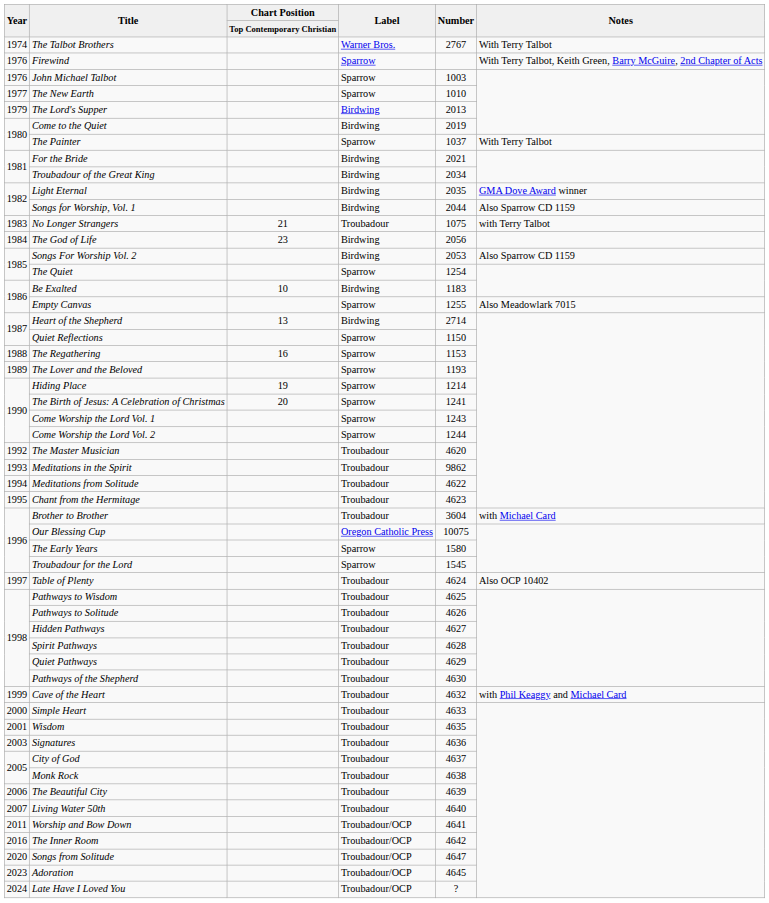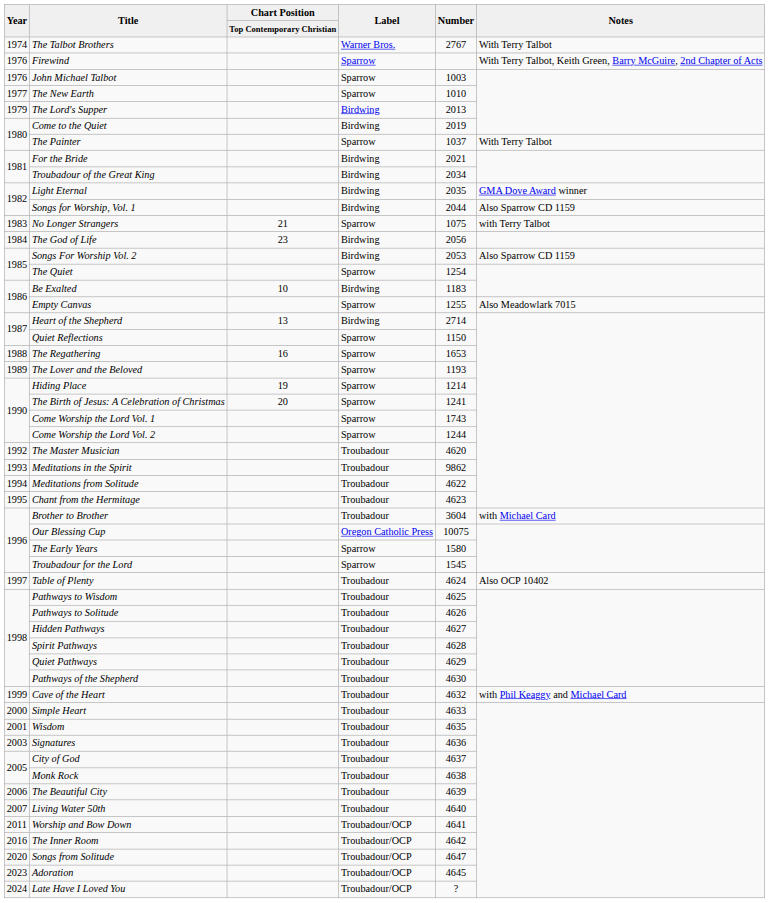 <table class="wikitable">
 <tr>
 <th rowspan="2" style="background:#f0f0f0;">Year</th>
 <th rowspan="2" style="background:#f0f0f0;">Title</th>
 <th style="background:#f0f0f0;">Chart Position</th>
 <th rowspan="2" style="background:#f0f0f0;">Label</th>
 <th rowspan="2" style="background:#f0f0f0;">Number</th>
 <th rowspan="2" style="background:#f0f0f0;">Notes</th>
 </tr>
 <tr>
 <td style="text-align:center; background:#f0f0f0;"><small><strong>Top Contemporary Christian</strong></small></td>
 </tr>
 <tr>
 <td style="text-align:center;">1974</td>
 <td><em>The Talbot Brothers</em></td>
 <td></td>
 <td><a href='#'>Warner Bros.</a></td>
 <td style="text-align:center;">2767</td>
 <td>With Terry Talbot</td>
 </tr>
 <tr>
 <td style="text-align:center;">1976</td>
 <td><em>Firewind</em></td>
 <td></td>
 <td><a href='#'>Sparrow</a></td>
 <td style="text-align:center;"></td>
 <td>With Terry Talbot, Keith Green, <a href='#'>Barry McGuire</a>, <a href='#'>2nd Chapter of Acts</a></td>
 </tr>
 <tr>
 <td style="text-align:center;">1976</td>
 <td><em>John Michael Talbot</em></td>
 <td></td>
 <td>Sparrow</td>
 <td style="text-align:center;">1003</td>
 </tr>
 <tr>
 <td style="text-align:center;">1977</td>
 <td><em>The New Earth</em></td>
 <td></td>
 <td>Sparrow</td>
 <td style="text-align:center;">1010</td>
 </tr>
 <tr>
 <td style="text-align:center;">1979</td>
 <td><em>The Lord's Supper</em></td>
 <td></td>
 <td><a href='#'>Birdwing</a></td>
 <td style="text-align:center;">2013</td>
 </tr>
 <tr>
 <td style="text-align:center;" rowspan="2">1980</td>
 <td><em>Come to the Quiet</em></td>
 <td></td>
 <td>Birdwing</td>
 <td style="text-align:center;">2019</td>
 </tr>
 <tr>
 <td><em>The Painter</em></td>
 <td></td>
 <td>Sparrow</td>
 <td style="text-align:center;">1037</td>
 <td>With Terry Talbot</td>
 </tr>
 <tr>
 <td style="text-align:center;" rowspan="2">1981</td>
 <td><em>For the Bride</em></td>
 <td></td>
 <td>Birdwing</td>
 <td style="text-align:center;">2021</td>
 </tr>
 <tr>
 <td><em>Troubadour of the Great King</em></td>
 <td></td>
 <td>Birdwing</td>
 <td style="text-align:center;">2034</td>
 </tr>
 <tr>
 <td style="text-align:center;" rowspan="2">1982</td>
 <td><em>Light Eternal</em></td>
 <td></td>
 <td>Birdwing</td>
 <td style="text-align:center;">2035</td>
 <td><a href='#'>GMA Dove Award</a> winner</td>
 </tr>
 <tr>
 <td><em>Songs for Worship, Vol. 1</em></td>
 <td></td>
 <td>Birdwing</td>
 <td style="text-align:center;">2044</td>
 <td>Also Sparrow CD 1159</td>
 </tr>
 <tr>
 <td style="text-align:center;">1983</td>
 <td><em>No Longer Strangers</em></td>
 <td style="text-align:center;">21</td>
-<td>Troubadour</td>
+<td>Sparrow</td>
 <td style="text-align:center;">1075</td>
 <td>with Terry Talbot</td>
 </tr>
 <tr>
 <td style="text-align:center;">1984</td>
 <td><em>The God of Life</em></td>
 <td style="text-align:center;">23</td>
 <td>Birdwing</td>
 <td style="text-align:center;">2056</td>
 </tr>
 <tr>
 <td style="text-align:center;" rowspan="2">1985</td>
 <td><em>Songs For Worship Vol. 2</em></td>
 <td></td>
 <td>Birdwing</td>
 <td style="text-align:center;">2053</td>
 <td>Also Sparrow CD 1159</td>
 </tr>
 <tr>
 <td><em>The Quiet</em></td>
 <td></td>
 <td>Sparrow</td>
 <td style="text-align:center;">1254</td>
 </tr>
 <tr>
 <td style="text-align:center;" rowspan="2">1986</td>
 <td><em>Be Exalted</em></td>
 <td style="text-align:center;">10</td>
 <td>Birdwing</td>
 <td style="text-align:center;">1183</td>
 </tr>
 <tr>
 <td><em>Empty Canvas</em></td>
 <td></td>
 <td>Sparrow</td>
 <td style="text-align:center;">1255</td>
 <td>Also Meadowlark 7015</td>
 </tr>
 <tr>
 <td style="text-align:center;" rowspan="2">1987</td>
 <td><em>Heart of the Shepherd</em></td>
 <td style="text-align:center;">13</td>
 <td>Birdwing</td>
 <td style="text-align:center;">2714</td>
 </tr>
 <tr>
 <td><em>Quiet Reflections</em></td>
 <td></td>
 <td>Sparrow</td>
 <td style="text-align:center;">1150</td>
 </tr>
 <tr>
 <td style="text-align:center;">1988</td>
 <td><em>The Regathering</em></td>
 <td style="text-align:center;">16</td>
 <td>Sparrow</td>
-<td style="text-align:center;">1153</td>
+<td style="text-align:center;">1653</td>
 </tr>
 <tr>
 <td style="text-align:center;">1989</td>
 <td><em>The Lover and the Beloved</em></td>
 <td></td>
 <td>Sparrow</td>
 <td style="text-align:center;">1193</td>
 </tr>
 <tr>
 <td style="text-align:center;" rowspan="4">1990</td>
 <td><em>Hiding Place</em></td>
 <td style="text-align:center;">19</td>
 <td>Sparrow</td>
 <td style="text-align:center;">1214</td>
 </tr>
 <tr>
 <td><em>The Birth of Jesus: A Celebration of Christmas</em></td>
 <td style="text-align:center;">20</td>
 <td>Sparrow</td>
 <td style="text-align:center;">1241</td>
 </tr>
 <tr>
 <td><em>Come Worship the Lord Vol. 1</em></td>
 <td></td>
 <td>Sparrow</td>
-<td style="text-align:center;">1243</td>
+<td style="text-align:center;">1743</td>
 </tr>
 <tr>
 <td><em>Come Worship the Lord Vol. 2</em></td>
 <td></td>
 <td>Sparrow</td>
 <td style="text-align:center;">1244</td>
 </tr>
 <tr>
 <td style="text-align:center;">1992</td>
 <td><em>The Master Musician</em></td>
 <td></td>
 <td>Troubadour</td>
 <td style="text-align:center;">4620</td>
 </tr>
 <tr>
 <td style="text-align:center;">1993</td>
 <td><em>Meditations in the Spirit</em></td>
 <td></td>
 <td>Troubadour</td>
 <td style="text-align:center;">9862</td>
 </tr>
 <tr>
 <td style="text-align:center;">1994</td>
 <td><em>Meditations from Solitude</em></td>
 <td></td>
 <td>Troubadour</td>
 <td style="text-align:center;">4622</td>
 </tr>
 <tr>
 <td style="text-align:center;">1995</td>
 <td><em>Chant from the Hermitage</em></td>
 <td></td>
 <td>Troubadour</td>
 <td style="text-align:center;">4623</td>
 </tr>
 <tr>
 <td style="text-align:center;" rowspan="4">1996</td>
 <td><em>Brother to Brother</em></td>
 <td></td>
 <td>Troubadour</td>
 <td style="text-align:center;">3604</td>
 <td>with <a href='#'>Michael Card</a></td>
 </tr>
 <tr>
 <td><em>Our Blessing Cup</em></td>
 <td></td>
 <td><a href='#'>Oregon Catholic Press</a></td>
 <td style="text-align:center;">10075</td>
 </tr>
 <tr>
 <td><em>The Early Years</em></td>
 <td></td>
 <td>Sparrow</td>
 <td style="text-align:center;">1580</td>
 </tr>
 <tr>
 <td><em>Troubadour for the Lord</em></td>
 <td></td>
 <td>Sparrow</td>
 <td style="text-align:center;">1545</td>
 </tr>
 <tr>
 <td style="text-align:center;">1997</td>
 <td><em>Table of Plenty</em></td>
 <td></td>
 <td>Troubadour</td>
 <td style="text-align:center;">4624</td>
 <td>Also OCP 10402</td>
 </tr>
 <tr>
 <td style="text-align:center;" rowspan="6">1998</td>
 <td><em>Pathways to Wisdom</em></td>
 <td></td>
 <td>Troubadour</td>
 <td style="text-align:center;">4625</td>
 </tr>
 <tr>
 <td><em>Pathways to Solitude</em></td>
 <td></td>
 <td>Troubadour</td>
 <td style="text-align:center;">4626</td>
 </tr>
 <tr>
 <td><em>Hidden Pathways</em></td>
 <td></td>
 <td>Troubadour</td>
 <td style="text-align:center;">4627</td>
 </tr>
 <tr>
 <td><em>Spirit Pathways</em></td>
 <td></td>
 <td>Troubadour</td>
 <td style="text-align:center;">4628</td>
 </tr>
 <tr>
 <td><em>Quiet Pathways</em></td>
 <td></td>
 <td>Troubadour</td>
 <td style="text-align:center;">4629</td>
 </tr>
 <tr>
 <td><em>Pathways of the Shepherd</em></td>
 <td></td>
 <td>Troubadour</td>
 <td style="text-align:center;">4630</td>
 </tr>
 <tr>
 <td style="text-align:center;">1999</td>
 <td><em>Cave of the Heart</em></td>
 <td></td>
 <td>Troubadour</td>
 <td style="text-align:center;">4632</td>
 <td>with <a href='#'>Phil Keaggy</a> and <a href='#'>Michael Card</a></td>
 </tr>
 <tr>
 <td style="text-align:center;">2000</td>
 <td><em>Simple Heart</em></td>
 <td></td>
 <td>Troubadour</td>
 <td style="text-align:center;">4633</td>
 </tr>
 <tr>
 <td style="text-align:center;">2001</td>
 <td><em>Wisdom</em></td>
 <td></td>
 <td>Troubadour</td>
 <td style="text-align:center;">4635</td>
 </tr>
 <tr>
 <td style="text-align:center;">2003</td>
 <td><em>Signatures</em></td>
 <td></td>
 <td>Troubadour</td>
 <td style="text-align:center;">4636</td>
 </tr>
 <tr>
 <td style="text-align:center;" rowspan="2">2005</td>
 <td><em>City of God</em></td>
 <td></td>
 <td>Troubadour</td>
 <td style="text-align:center;">4637</td>
 </tr>
 <tr>
 <td><em>Monk Rock</em></td>
 <td></td>
 <td>Troubadour</td>
 <td style="text-align:center;">4638</td>
 </tr>
 <tr>
 <td style="text-align:center;">2006</td>
 <td><em>The Beautiful City</em></td>
 <td></td>
 <td>Troubadour</td>
 <td style="text-align:center;">4639</td>
 </tr>
 <tr>
 <td style="text-align:center;">2007</td>
 <td><em>Living Water 50th</em></td>
 <td></td>
 <td>Troubadour</td>
 <td style="text-align:center;">4640</td>
 </tr>
 <tr>
 <td style="text-align:center;">2011</td>
 <td><em>Worship and Bow Down</em></td>
 <td></td>
 <td>Troubadour/OCP</td>
 <td style="text-align:center;">4641</td>
 </tr>
 <tr>
 <td style="text-align:center;">2016</td>
 <td><em>The Inner Room</em></td>
 <td></td>
 <td>Troubadour/OCP</td>
 <td style="text-align:center;">4642</td>
 </tr>
 <tr>
 <td style="text-align:center;">2020</td>
 <td><em>Songs from Solitude</em></td>
 <td></td>
 <td>Troubadour/OCP</td>
 <td style="text-align:center;">4647</td>
 </tr>
 <tr>
 <td style="text-align:center;">2023</td>
 <td><em>Adoration</em></td>
 <td></td>
 <td>Troubadour/OCP</td>
 <td style="text-align:center;">4645</td>
 </tr>
 <tr>
 <td style="text-align:center;">2024</td>
 <td><em>Late Have I Loved You</em></td>
 <td></td>
 <td>Troubadour/OCP</td>
 <td style="text-align:center;">?</td>
 </tr>
 </table>
